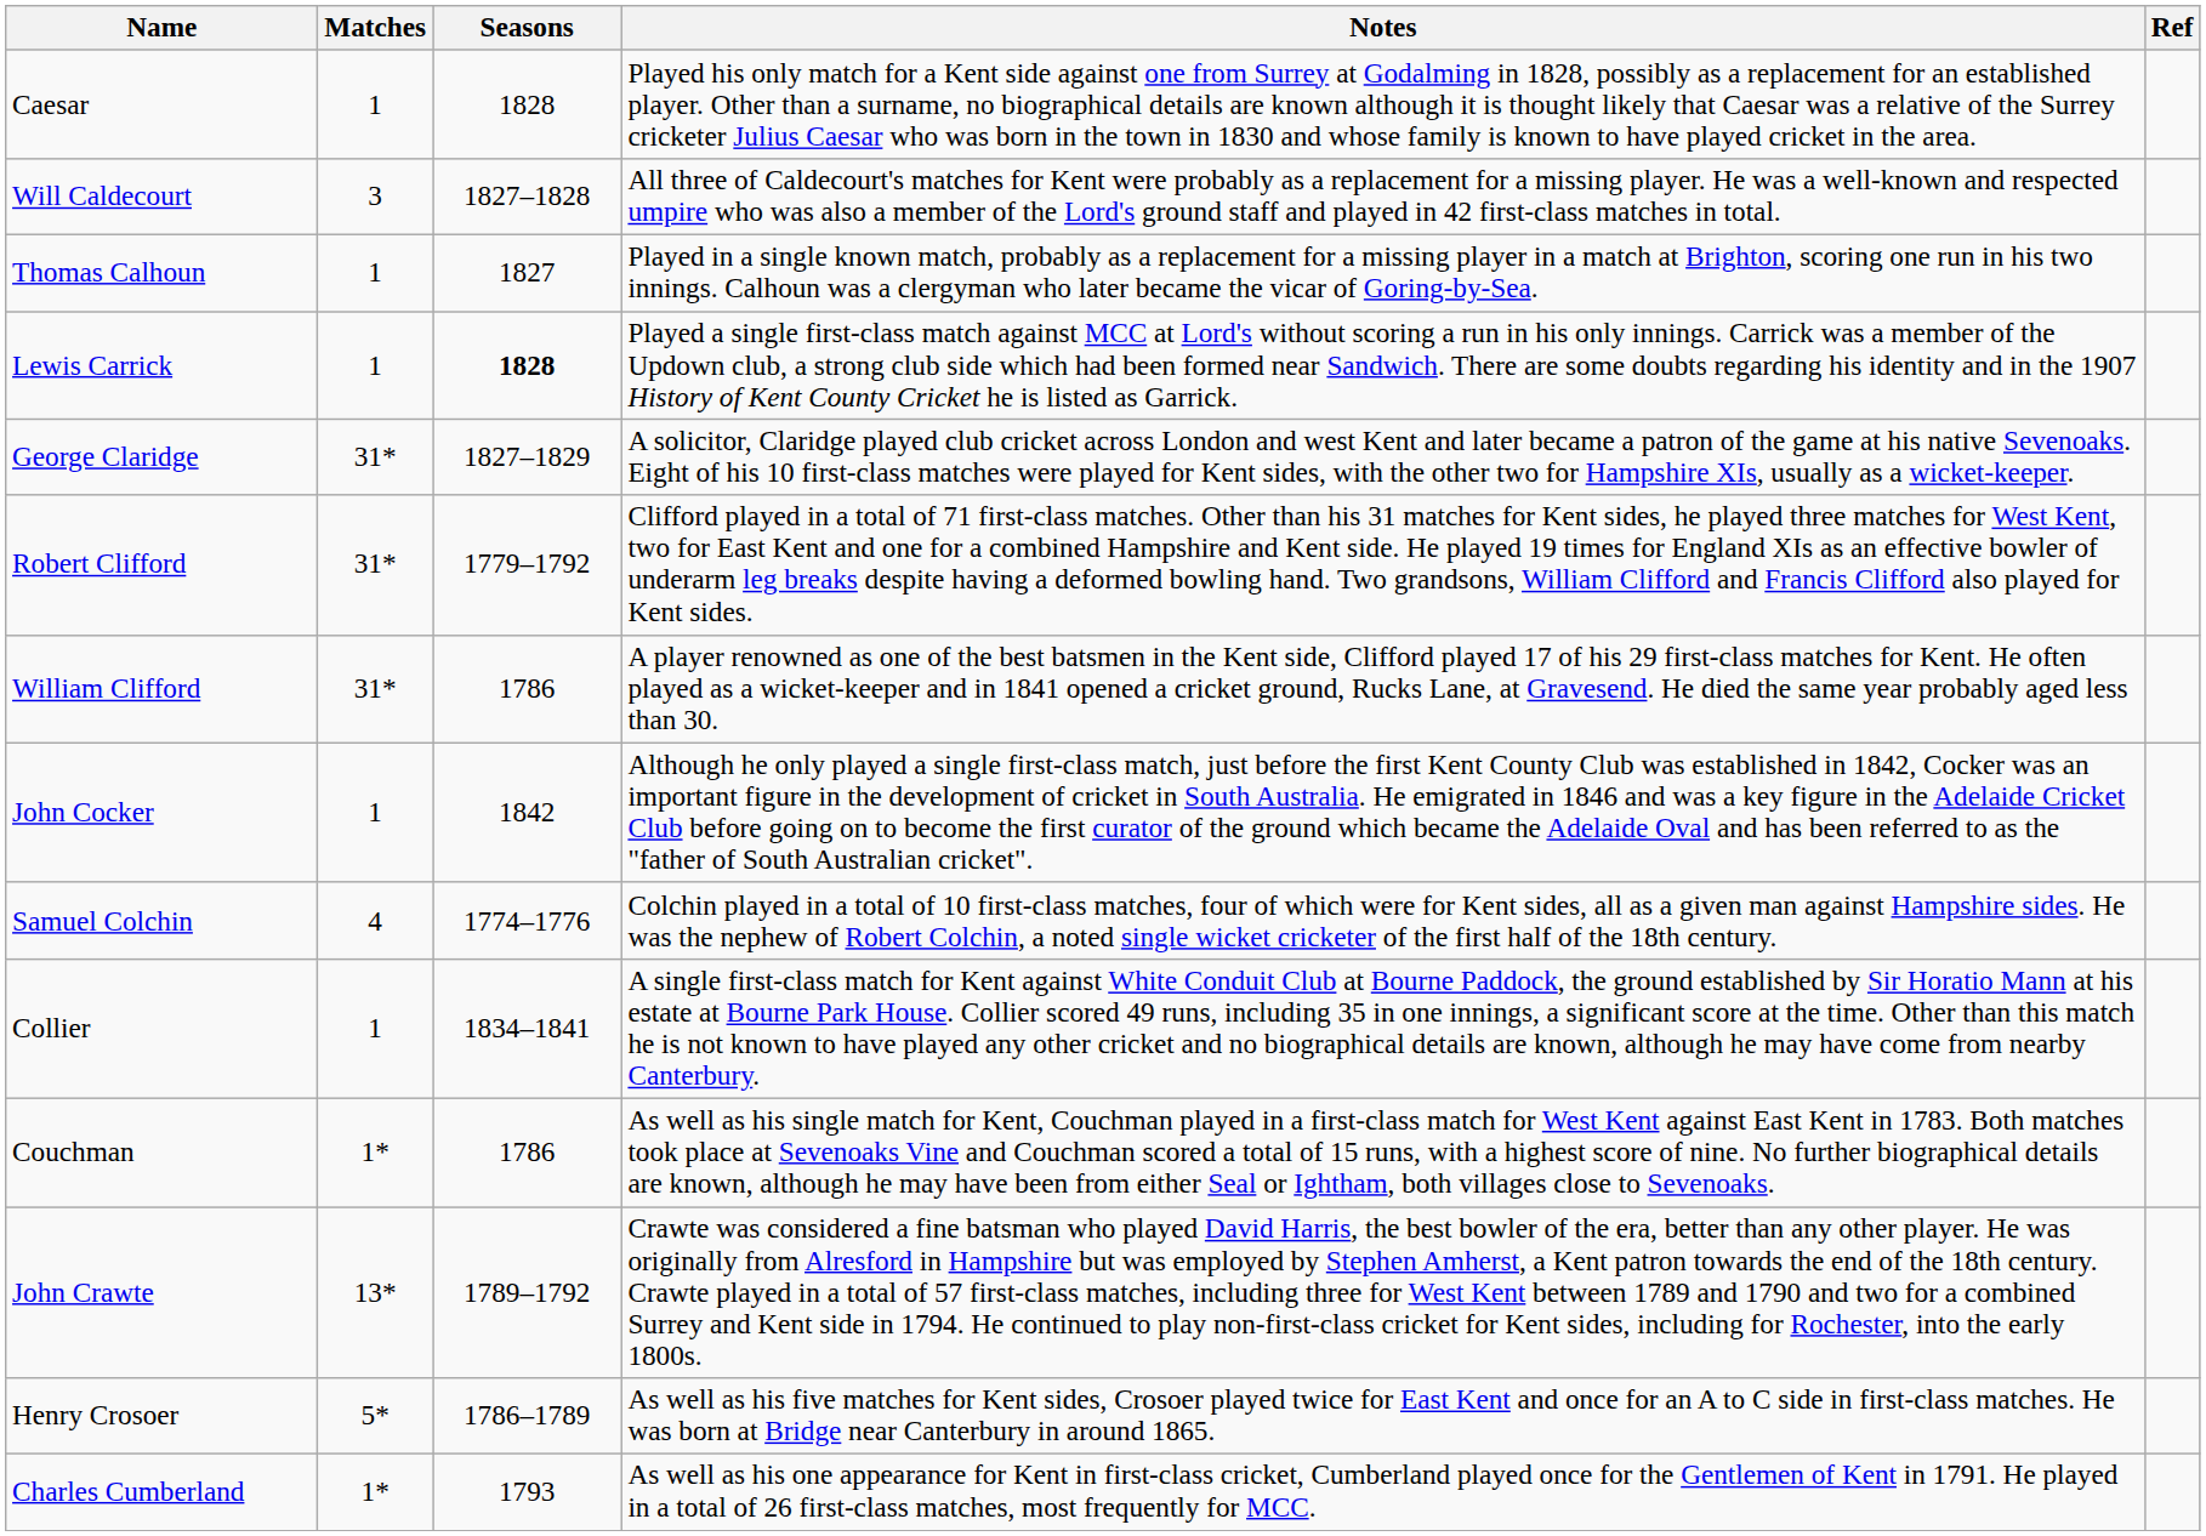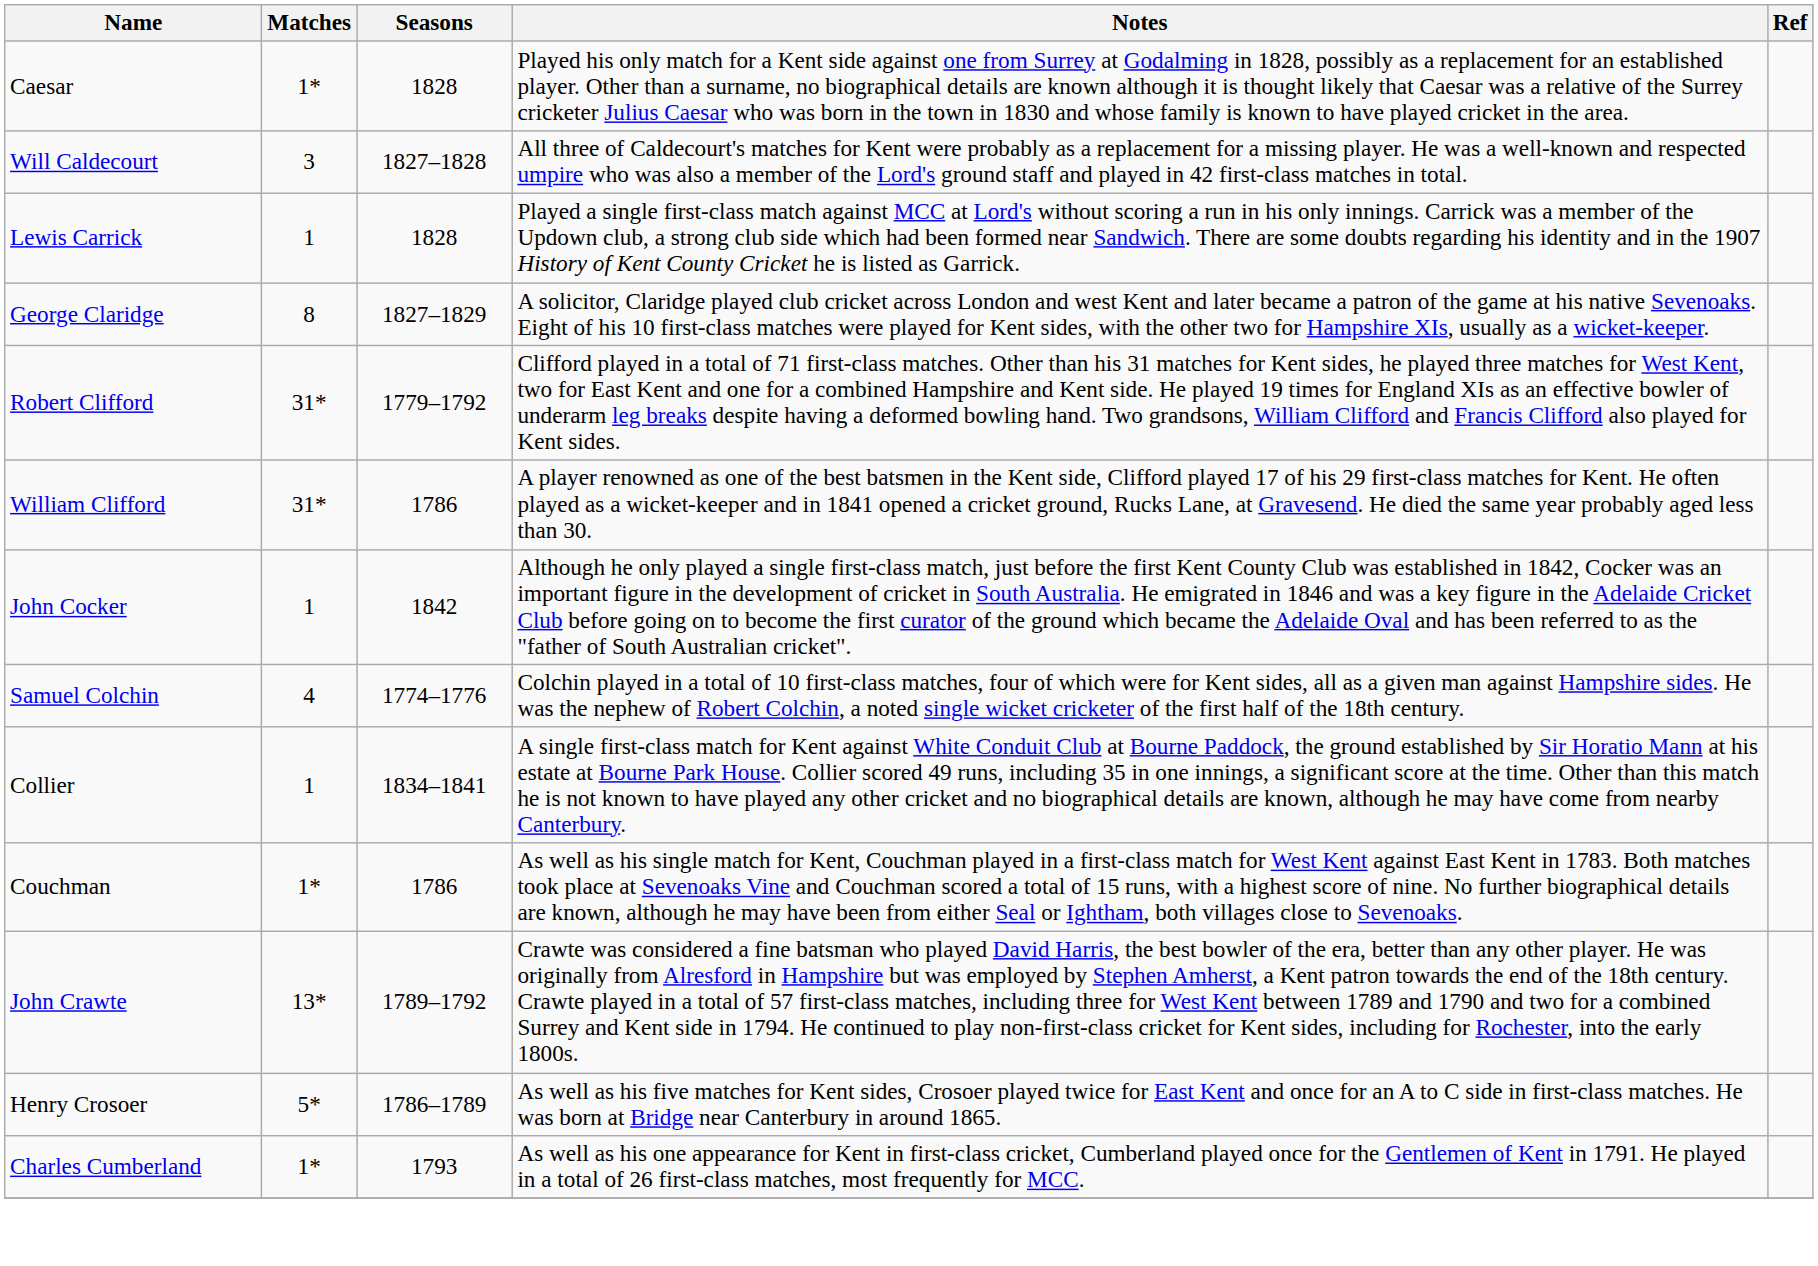 <table class="wikitable">
 <tr>
 <th style="width:170px">Name</th>
 <th>Matches</th>
 <th style="width: 100px">Seasons</th>
 <th>Notes</th>
 <th>Ref</th>
 </tr>
 <tr>
 <td>Caesar</td>
-<td align=center>1</td>
+<td align=center>1*</td>
 <td align=center>1828</td>
 <td>Played his only match for a Kent side against <a href='#'>one from Surrey</a> at <a href='#'>Godalming</a> in 1828, possibly as a replacement for an established player. Other than a surname, no biographical details are known although it is thought likely that Caesar was a relative of the Surrey cricketer <a href='#'>Julius Caesar</a> who was born in the town in 1830 and whose family is known to have played cricket in the area.</td>
 <td></td>
 </tr>
 <tr>
 <td><a href='#'>Will Caldecourt</a></td>
 <td align=center>3</td>
 <td align=center>1827–1828</td>
 <td>All three of Caldecourt's matches for Kent were probably as a replacement for a missing player. He was a well-known and respected <a href='#'>umpire</a> who was also a member of the <a href='#'>Lord's</a> ground staff and played in 42 first-class matches in total.</td>
 <td></td>
 </tr>
 <tr>
-<td><a href='#'>Thomas Calhoun</a></td>
-<td align=center>1</td>
-<td align=center>1827</td>
-<td>Played in a single known match, probably as a replacement for a missing player in a match at <a href='#'>Brighton</a>, scoring one run in his two innings. Calhoun was a clergyman who later became the vicar of <a href='#'>Goring-by-Sea</a>.</td>
-<td></td>
-</tr>
-<tr>
 <td><a href='#'>Lewis Carrick</a></td>
 <td align=center>1</td>
-<td align=center><strong>1828</strong></td>
+<td align=center>1828</td>
 <td>Played a single first-class match against <a href='#'>MCC</a> at <a href='#'>Lord's</a> without scoring a run in his only innings. Carrick was a member of the Updown club, a strong club side which had been formed near <a href='#'>Sandwich</a>. There are some doubts regarding his identity and in the 1907 <em>History of Kent County Cricket</em> he is listed as Garrick.</td>
 <td></td>
 </tr>
 <tr>
 <td><a href='#'>George Claridge</a></td>
-<td align=center>31*</td>
+<td align=center>8</td>
 <td align=center>1827–1829</td>
 <td>A solicitor, Claridge played club cricket across London and west Kent and later became a patron of the game at his native <a href='#'>Sevenoaks</a>. Eight of his 10 first-class matches were played for Kent sides, with the other two for <a href='#'>Hampshire XIs</a>, usually as a <a href='#'>wicket-keeper</a>.</td>
 <td></td>
 </tr>
 <tr>
 <td><a href='#'>Robert Clifford</a></td>
 <td align=center>31*</td>
 <td align=center>1779–1792</td>
 <td>Clifford played in a total of 71 first-class matches. Other than his 31 matches for Kent sides, he played three matches for <a href='#'>West Kent</a>, two for East Kent and one for a combined Hampshire and Kent side. He played 19 times for England XIs as an effective bowler of underarm <a href='#'>leg breaks</a> despite having a deformed bowling hand. Two grandsons, <a href='#'>William Clifford</a> and <a href='#'>Francis Clifford</a> also played for Kent sides.</td>
 <td></td>
 </tr>
 <tr>
 <td><a href='#'>William Clifford</a></td>
 <td align=center>31*</td>
 <td align=center>1786</td>
 <td>A player renowned as one of the best batsmen in the Kent side, Clifford played 17 of his 29 first-class matches for Kent. He often played as a wicket-keeper and in 1841 opened a cricket ground, Rucks Lane, at <a href='#'>Gravesend</a>. He died the same year probably aged less than 30.</td>
 <td></td>
 </tr>
 <tr>
 <td><a href='#'>John Cocker</a></td>
 <td align=center>1</td>
 <td align=center>1842</td>
 <td>Although he only played a single first-class match, just before the first Kent County Club was established in 1842, Cocker was an important figure in the development of cricket in <a href='#'>South Australia</a>. He emigrated in 1846 and was a key figure in the <a href='#'>Adelaide Cricket Club</a> before going on to become the first <a href='#'>curator</a> of the ground which became the <a href='#'>Adelaide Oval</a> and has been referred to as the "father of South Australian cricket".</td>
 <td></td>
 </tr>
 <tr>
 <td><a href='#'>Samuel Colchin</a></td>
 <td align=center>4</td>
 <td align=center>1774–1776</td>
 <td>Colchin played in a total of 10 first-class matches, four of which were for Kent sides, all as a given man against <a href='#'>Hampshire sides</a>. He was the nephew of <a href='#'>Robert Colchin</a>, a noted <a href='#'>single wicket cricketer</a> of the first half of the 18th century.</td>
 <td></td>
 </tr>
 <tr>
 <td>Collier</td>
 <td align=center>1</td>
 <td align=center>1834–1841</td>
 <td>A single first-class match for Kent against <a href='#'>White Conduit Club</a> at <a href='#'>Bourne Paddock</a>, the ground established by <a href='#'>Sir Horatio Mann</a> at his estate at <a href='#'>Bourne Park House</a>. Collier scored 49 runs, including 35 in one innings, a significant score at the time. Other than this match he is not known to have played any other cricket and no biographical details are known, although he may have come from nearby <a href='#'>Canterbury</a>.</td>
 <td></td>
 </tr>
 <tr>
 <td>Couchman</td>
 <td align=center>1*</td>
 <td align=center>1786</td>
 <td>As well as his single match for Kent, Couchman played in a first-class match for <a href='#'>West Kent</a> against East Kent in 1783. Both matches took place at <a href='#'>Sevenoaks Vine</a> and Couchman scored a total of 15 runs, with a highest score of nine. No further biographical details are known, although he may have been from either <a href='#'>Seal</a> or <a href='#'>Ightham</a>, both villages close to <a href='#'>Sevenoaks</a>.</td>
 <td></td>
 </tr>
 <tr>
 <td><a href='#'>John Crawte</a></td>
 <td align=center>13*</td>
 <td align=center>1789–1792</td>
 <td>Crawte was considered a fine batsman who played <a href='#'>David Harris</a>, the best bowler of the era, better than any other player. He was originally from <a href='#'>Alresford</a> in <a href='#'>Hampshire</a> but was employed by <a href='#'>Stephen Amherst</a>, a Kent patron towards the end of the 18th century. Crawte played in a total of 57 first-class matches, including three for <a href='#'>West Kent</a> between 1789 and 1790 and two for a combined Surrey and Kent side in 1794. He continued to play non-first-class cricket for Kent sides, including for <a href='#'>Rochester</a>, into the early 1800s.</td>
 <td></td>
 </tr>
 <tr>
 <td>Henry Crosoer</td>
 <td align=center>5*</td>
 <td align=center>1786–1789</td>
 <td>As well as his five matches for Kent sides, Crosoer played twice for <a href='#'>East Kent</a> and once for an A to C side in first-class matches. He was born at <a href='#'>Bridge</a> near Canterbury in around 1865.</td>
 <td></td>
 </tr>
 <tr>
 <td><a href='#'>Charles Cumberland</a></td>
 <td align=center>1*</td>
 <td align=center>1793</td>
 <td>As well as his one appearance for Kent in first-class cricket, Cumberland played once for the <a href='#'>Gentlemen of Kent</a> in 1791. He played in a total of 26 first-class matches, most frequently for <a href='#'>MCC</a>.</td>
 <td></td>
 </tr>
 <tr>
 </tr>
 </table>
